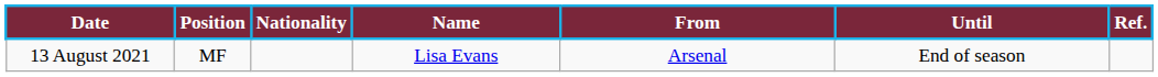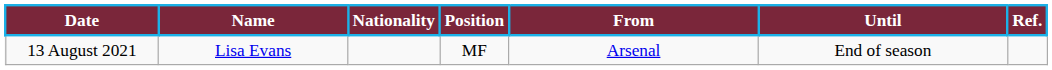 <table class="wikitable" style="text-align:center; font-size:90%; ">
 <tr>
 <th style="background:#7A263A;color:white;border:2px solid #1BB1E7; width:120px;">Date</th>
+<th style="background:#7A263A;color:white;border:2px solid #1BB1E7; width:150px;">Name</th>
+<th style="background:#7A263A;color:white;border:2px solid #1BB1E7; width:50px;">Nationality</th>
 <th style="background:#7A263A;color:white;border:2px solid #1BB1E7; width:50px;">Position</th>
-<th style="background:#7A263A;color:white;border:2px solid #1BB1E7; width:50px;">Nationality</th>
-<th style="background:#7A263A;color:white;border:2px solid #1BB1E7; width:150px;">Name</th>
 <th style="background:#7A263A;color:white;border:2px solid #1BB1E7; width:200px;">From</th>
 <th style="background:#7A263A;color:white;border:2px solid #1BB1E7; width:200px;">Until</th>
 <th style="background:#7A263A;color:white;border:2px solid #1BB1E7; width:25px;">Ref.</th>
 </tr>
 <tr>
 <td>13 August 2021</td>
+<td><a href='#'>Lisa Evans</a></td>
+<td></td>
 <td>MF</td>
-<td></td>
-<td><a href='#'>Lisa Evans</a></td>
 <td> <a href='#'>Arsenal</a></td>
 <td>End of season</td>
 <td></td>
 </tr>
 </table>
